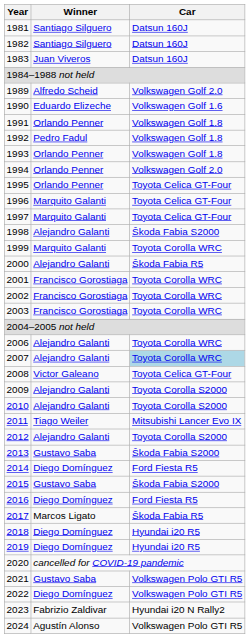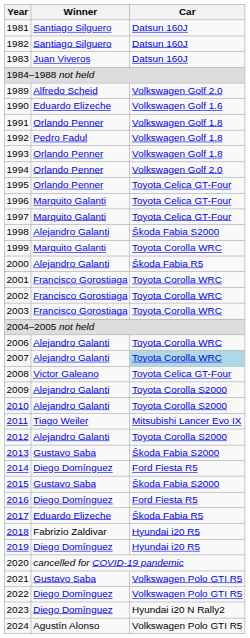 <table class="wikitable">
 <tr>
 <th>Year</th>
 <th>Winner</th>
 <th>Car</th>
 </tr>
 <tr>
 <td>1981</td>
 <td> <a href='#'>Santiago Silguero</a></td>
 <td><a href='#'>Datsun 160J</a></td>
 </tr>
 <tr>
 <td>1982</td>
 <td> <a href='#'>Santiago Silguero</a></td>
 <td><a href='#'>Datsun 160J</a></td>
 </tr>
 <tr>
 <td>1983</td>
 <td> <a href='#'>Juan Viveros</a></td>
 <td><a href='#'>Datsun 160J</a></td>
 </tr>
 <tr style="background:#DDDDDD;">
 <td COLSPAN=3>1984–1988  <em>not held</em></td>
 </tr>
 <tr>
 <td>1989</td>
 <td> <a href='#'>Alfredo Scheid</a></td>
 <td><a href='#'>Volkswagen Golf 2.0</a></td>
 </tr>
 <tr>
 <td>1990</td>
 <td> <a href='#'>Eduardo Elizeche</a></td>
 <td><a href='#'>Volkswagen Golf 1.6</a></td>
 </tr>
 <tr>
 <td>1991</td>
 <td> <a href='#'>Orlando Penner</a></td>
 <td><a href='#'>Volkswagen Golf 1.8</a></td>
 </tr>
 <tr>
 <td>1992</td>
 <td> <a href='#'>Pedro Fadul</a></td>
 <td><a href='#'>Volkswagen Golf 1.8</a></td>
 </tr>
 <tr>
 <td>1993</td>
 <td> <a href='#'>Orlando Penner</a></td>
 <td><a href='#'>Volkswagen Golf 1.8</a></td>
 </tr>
 <tr>
 <td>1994</td>
 <td> <a href='#'>Orlando Penner</a></td>
 <td><a href='#'>Volkswagen Golf 2.0</a></td>
 </tr>
 <tr>
 <td>1995</td>
 <td> <a href='#'>Orlando Penner</a></td>
 <td><a href='#'>Toyota Celica GT-Four</a></td>
 </tr>
 <tr>
 <td>1996</td>
 <td> <a href='#'>Marquito Galanti</a></td>
 <td><a href='#'>Toyota Celica GT-Four</a></td>
 </tr>
 <tr>
 <td>1997</td>
 <td> <a href='#'>Marquito Galanti</a></td>
 <td><a href='#'>Toyota Celica GT-Four</a></td>
 </tr>
 <tr>
 <td>1998</td>
 <td> <a href='#'>Alejandro Galanti</a></td>
 <td><a href='#'>Škoda Fabia S2000</a></td>
 </tr>
 <tr>
 <td>1999</td>
 <td> <a href='#'>Marquito Galanti</a></td>
 <td><a href='#'>Toyota Corolla WRC</a></td>
 </tr>
 <tr>
 <td>2000</td>
 <td> <a href='#'>Alejandro Galanti</a></td>
 <td><a href='#'>Škoda Fabia R5</a></td>
 </tr>
 <tr>
 <td>2001</td>
 <td> <a href='#'>Francisco Gorostiaga</a></td>
 <td><a href='#'>Toyota Corolla WRC</a></td>
 </tr>
 <tr>
 <td>2002</td>
 <td> <a href='#'>Francisco Gorostiaga</a></td>
 <td><a href='#'>Toyota Corolla WRC</a></td>
 </tr>
 <tr>
 <td>2003</td>
 <td> <a href='#'>Francisco Gorostiaga</a></td>
 <td><a href='#'>Toyota Corolla WRC</a></td>
 </tr>
 <tr style="background:#DDDDDD;">
 <td COLSPAN=3>2004–2005 <em>not held</em></td>
 </tr>
 <tr>
 <td>2006</td>
 <td> <a href='#'>Alejandro Galanti</a></td>
 <td><a href='#'>Toyota Corolla WRC</a></td>
 </tr>
 <tr>
 <td>2007</td>
 <td> <a href='#'>Alejandro Galanti</a></td>
 <td style="background: lightblue;"><a href='#'>Toyota Corolla WRC</a></td>
 </tr>
 <tr>
 <td>2008</td>
 <td> <a href='#'>Victor Galeano</a></td>
 <td><a href='#'>Toyota Celica GT-Four</a></td>
 </tr>
 <tr>
 <td>2009</td>
 <td> <a href='#'>Alejandro Galanti</a></td>
 <td><a href='#'>Toyota Corolla S2000</a></td>
 </tr>
 <tr>
 <td><a href='#'>2010</a></td>
 <td> <a href='#'>Alejandro Galanti</a></td>
 <td><a href='#'>Toyota Corolla S2000</a></td>
 </tr>
 <tr>
 <td><a href='#'>2011</a></td>
 <td> <a href='#'>Tiago Weiler</a></td>
 <td><a href='#'>Mitsubishi Lancer Evo IX</a></td>
 </tr>
 <tr>
 <td><a href='#'>2012</a></td>
 <td> <a href='#'>Alejandro Galanti</a></td>
 <td><a href='#'>Toyota Corolla S2000</a></td>
 </tr>
 <tr>
 <td><a href='#'>2013</a></td>
 <td> <a href='#'>Gustavo Saba</a></td>
 <td><a href='#'>Škoda Fabia S2000</a></td>
 </tr>
 <tr>
 <td><a href='#'>2014</a></td>
 <td> <a href='#'>Diego Domínguez</a></td>
 <td><a href='#'>Ford Fiesta R5</a></td>
 </tr>
 <tr>
 <td><a href='#'>2015</a></td>
 <td> <a href='#'>Gustavo Saba</a></td>
 <td><a href='#'>Škoda Fabia S2000</a></td>
 </tr>
 <tr>
 <td><a href='#'>2016</a></td>
 <td> <a href='#'>Diego Domínguez</a></td>
 <td><a href='#'>Ford Fiesta R5</a></td>
 </tr>
 <tr>
 <td><a href='#'>2017</a></td>
-<td> Marcos Ligato</td>
+<td> <a href='#'>Eduardo Elizeche</a></td>
 <td><a href='#'>Škoda Fabia R5</a></td>
 </tr>
 <tr>
 <td><a href='#'>2018</a></td>
-<td> <a href='#'>Diego Domínguez</a></td>
+<td> Fabrizio Zaldivar</td>
 <td><a href='#'>Hyundai i20 R5</a></td>
 </tr>
 <tr>
 <td><a href='#'>2019</a></td>
 <td> <a href='#'>Diego Domínguez</a></td>
 <td><a href='#'>Hyundai i20 R5</a></td>
 </tr>
 <tr>
 <td>2020</td>
 <td colspan=2><em>cancelled for <a href='#'>COVID-19 pandemic</a></em></td>
 </tr>
 <tr>
 <td>2021</td>
 <td> <a href='#'>Gustavo Saba</a></td>
 <td><a href='#'>Volkswagen Polo GTI R5</a></td>
 </tr>
 <tr>
 <td>2022</td>
 <td> <a href='#'>Diego Domínguez</a></td>
 <td><a href='#'>Volkswagen Polo GTI R5</a></td>
 </tr>
 <tr>
 <td>2023</td>
-<td> Fabrizio Zaldivar</td>
+<td> <a href='#'>Diego Domínguez</a></td>
 <td>Hyundai i20 N Rally2</td>
 </tr>
 <tr>
 <td>2024</td>
 <td> Agustín Alonso</td>
 <td>Volkswagen Polo GTI R5</td>
 </tr>
 </table>
